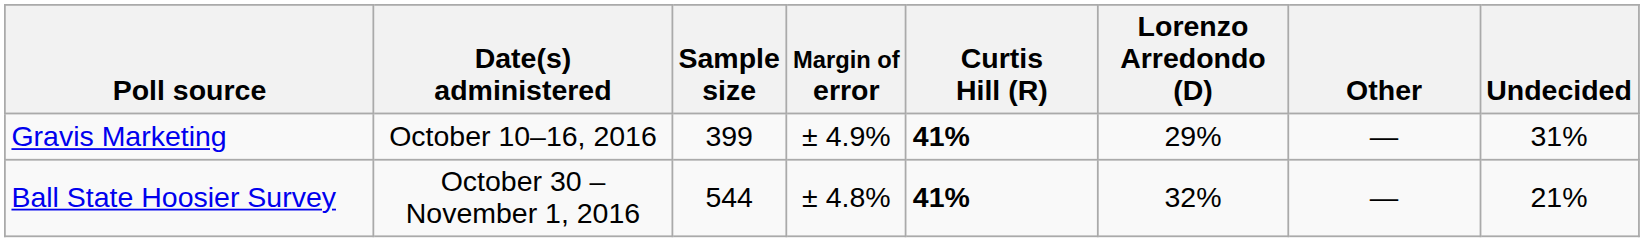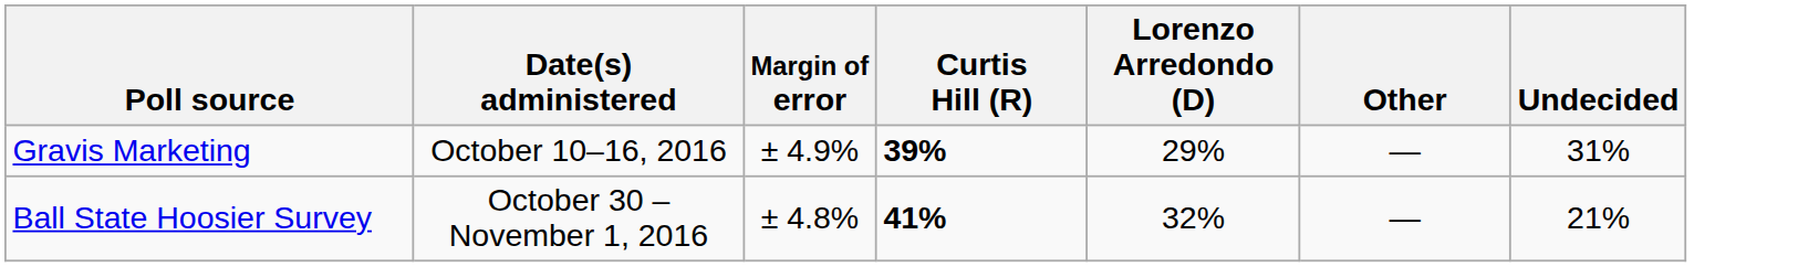 <table class="wikitable">
 <tr valign= bottom>
 <th style="width:200px;">Poll source</th>
 <th style="width:160px;">Date(s)<br>administered</th>
-<th class=small>Sample<br>size</th>
 <th><small>Margin of</small><br>error</th>
 <th style="width:100px;">Curtis<br>Hill (R)</th>
 <th style="width:100px;">Lorenzo<br>Arredondo (D)</th>
 <th style="width:100px;">Other</th>
 <th>Undecided</th>
 </tr>
 <tr>
 <td><a href='#'>Gravis Marketing</a></td>
 <td align=center>October 10–16, 2016</td>
-<td align=center>399</td>
 <td align=center>± 4.9%</td>
-<td><strong>41%</strong></td>
+<td><strong>39%</strong></td>
 <td align=center>29%</td>
 <td align=center>—</td>
 <td align=center>31%</td>
 </tr>
 <tr>
 <td><a href='#'>Ball State Hoosier Survey</a></td>
 <td align=center>October 30 – November 1, 2016</td>
-<td align=center>544</td>
 <td align=center>± 4.8%</td>
 <td><strong>41%</strong></td>
 <td align=center>32%</td>
 <td align=center>—</td>
 <td align=center>21%</td>
 </tr>
 </table>
